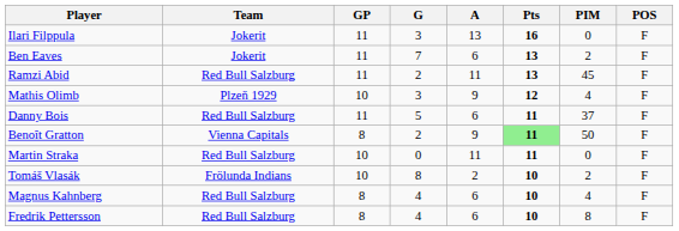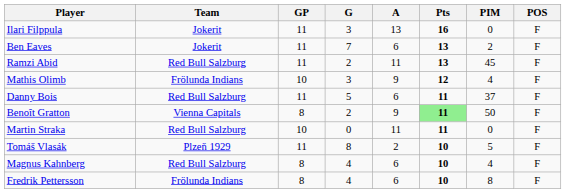 <table class="wikitable sortable" style="text-align:center;">
 <tr>
 <th style="width: 12em;">Player</th>
 <th style="width: 13em;">Team</th>
 <th style="width: 4em;">GP</th>
 <th style="width: 4em;">G</th>
 <th style="width: 4em;">A</th>
 <th style="width: 4em;">Pts</th>
 <th style="width: 4em;">PIM</th>
 <th style="width: 4em;">POS</th>
 </tr>
 <tr>
 <td style="text-align:left;"> <a href='#'>Ilari Filppula</a></td>
 <td><a href='#'>Jokerit</a></td>
 <td>11</td>
 <td>3</td>
 <td>13</td>
 <td><strong>16</strong></td>
 <td>0</td>
 <td>F</td>
 </tr>
 <tr>
 <td style="text-align:left;"> <a href='#'>Ben Eaves</a></td>
 <td><a href='#'>Jokerit</a></td>
 <td>11</td>
 <td>7</td>
 <td>6</td>
 <td><strong>13</strong></td>
 <td>2</td>
 <td>F</td>
 </tr>
 <tr>
 <td style="text-align:left;"> <a href='#'>Ramzi Abid</a></td>
 <td><a href='#'>Red Bull Salzburg</a></td>
 <td>11</td>
 <td>2</td>
 <td>11</td>
 <td><strong>13</strong></td>
 <td>45</td>
 <td>F</td>
 </tr>
 <tr>
 <td style="text-align:left;"> <a href='#'>Mathis Olimb</a></td>
-<td><a href='#'>Plzeň 1929</a></td>
+<td><a href='#'>Frölunda Indians</a></td>
 <td>10</td>
 <td>3</td>
 <td>9</td>
 <td><strong>12</strong></td>
 <td>4</td>
 <td>F</td>
 </tr>
 <tr>
 <td style="text-align:left;"> <a href='#'>Danny Bois</a></td>
 <td><a href='#'>Red Bull Salzburg</a></td>
 <td>11</td>
 <td>5</td>
 <td>6</td>
 <td><strong>11</strong></td>
 <td>37</td>
 <td>F</td>
 </tr>
 <tr>
 <td style="text-align:left;"> <a href='#'>Benoît Gratton</a></td>
 <td><a href='#'>Vienna Capitals</a></td>
 <td>8</td>
 <td>2</td>
 <td>9</td>
 <td style="background: lightgreen;"><strong>11</strong></td>
 <td>50</td>
 <td>F</td>
 </tr>
 <tr>
 <td style="text-align:left;"> <a href='#'>Martin Straka</a></td>
 <td><a href='#'>Red Bull Salzburg</a></td>
 <td>10</td>
 <td>0</td>
 <td>11</td>
 <td><strong>11</strong></td>
 <td>0</td>
 <td>F</td>
 </tr>
 <tr>
 <td style="text-align:left;"> <a href='#'>Tomáš Vlasák</a></td>
-<td><a href='#'>Frölunda Indians</a></td>
-<td>10</td>
+<td><a href='#'>Plzeň 1929</a></td>
+<td>11</td>
 <td>8</td>
 <td>2</td>
 <td><strong>10</strong></td>
-<td>2</td>
+<td>5</td>
 <td>F</td>
 </tr>
 <tr>
 <td style="text-align:left;"> <a href='#'>Magnus Kahnberg</a></td>
 <td><a href='#'>Red Bull Salzburg</a></td>
 <td>8</td>
 <td>4</td>
 <td>6</td>
 <td><strong>10</strong></td>
 <td>4</td>
 <td>F</td>
 </tr>
 <tr>
 <td style="text-align:left;"> <a href='#'>Fredrik Pettersson</a></td>
-<td><a href='#'>Red Bull Salzburg</a></td>
+<td><a href='#'>Frölunda Indians</a></td>
 <td>8</td>
 <td>4</td>
 <td>6</td>
 <td><strong>10</strong></td>
 <td>8</td>
 <td>F</td>
 </tr>
 </table>
